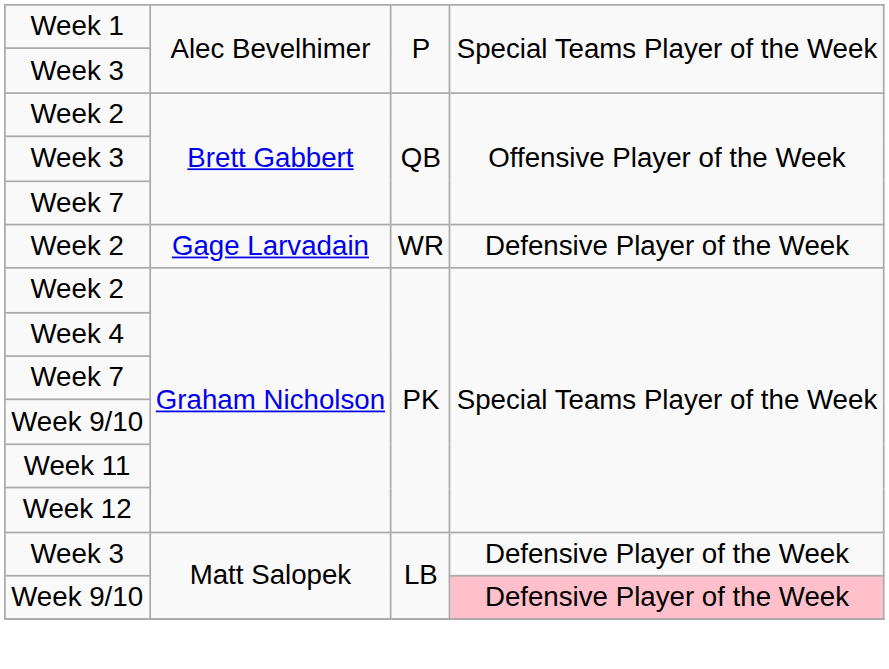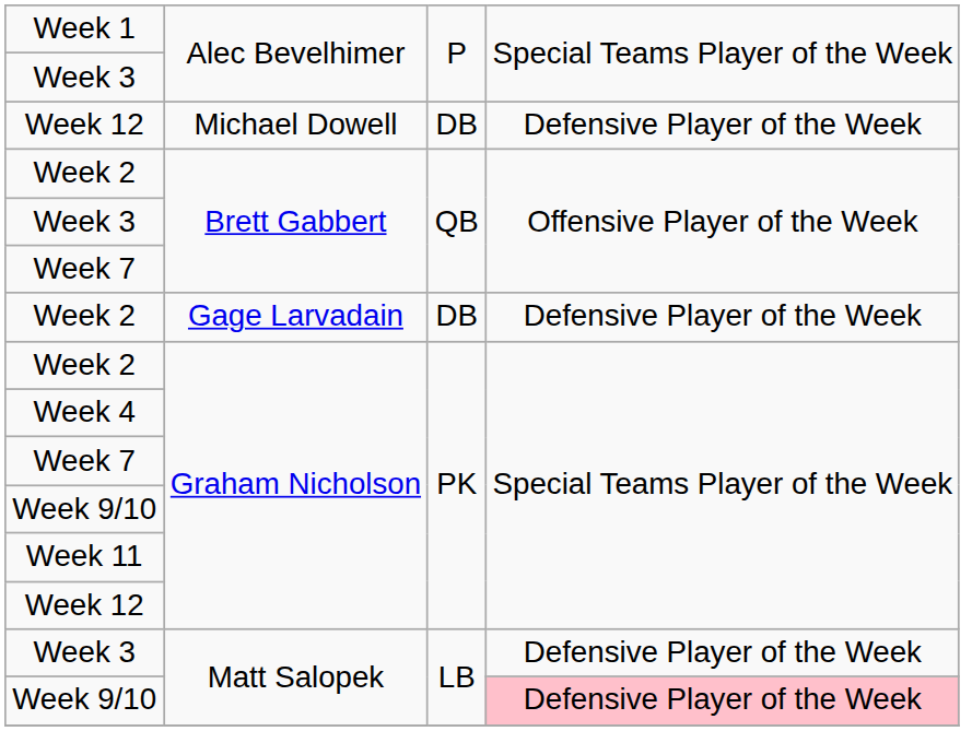 <table class="wikitable sortable sortable" style="text-align: center">
 <tr>
 <td>Week 1</td>
 <td rowspan=2>Alec Bevelhimer</td>
 <td rowspan=2>P</td>
 <td rowspan=2>Special Teams Player of the Week</td>
 </tr>
 <tr>
 <td>Week 3</td>
+</tr>
+<tr>
+<td>Week 12</td>
+<td>Michael Dowell</td>
+<td>DB</td>
+<td>Defensive Player of the Week</td>
 </tr>
 <tr>
 <td>Week 2</td>
 <td rowspan=3><a href='#'>Brett Gabbert</a></td>
 <td rowspan=3>QB</td>
 <td rowspan=3>Offensive Player of the Week</td>
 </tr>
 <tr>
 <td>Week 3</td>
 </tr>
 <tr>
 <td>Week 7</td>
 </tr>
 <tr>
 <td>Week 2</td>
 <td><a href='#'>Gage Larvadain</a></td>
-<td>WR</td>
+<td>DB</td>
 <td>Defensive Player of the Week</td>
 </tr>
 <tr>
 <td>Week 2</td>
 <td rowspan=6><a href='#'>Graham Nicholson</a></td>
 <td rowspan=6>PK</td>
 <td rowspan=6>Special Teams Player of the Week</td>
 </tr>
 <tr>
 <td>Week 4</td>
 </tr>
 <tr>
 <td>Week 7</td>
 </tr>
 <tr>
 <td>Week 9/10</td>
 </tr>
 <tr>
 <td>Week 11</td>
 </tr>
 <tr>
 <td>Week 12</td>
 </tr>
 <tr>
 <td>Week 3</td>
 <td rowspan=2>Matt Salopek</td>
 <td rowspan=2>LB</td>
 <td>Defensive Player of the Week</td>
 </tr>
 <tr>
 <td>Week 9/10</td>
 <td style="background: pink;">Defensive Player of the Week</td>
 </tr>
 <tr>
 </tr>
 </table>
